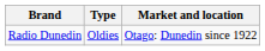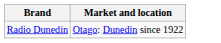 <table class="wikitable" style="font-size: 90%;">
 <tr>
 <th>Brand</th>
-<th>Type</th>
 <th>Market and location</th>
 </tr>
 <tr>
 <td><a href='#'>Radio Dunedin</a></td>
-<td><a href='#'>Oldies</a></td>
 <td><a href='#'>Otago</a>: <a href='#'>Dunedin</a> since 1922</td>
 </tr>
 </table>
